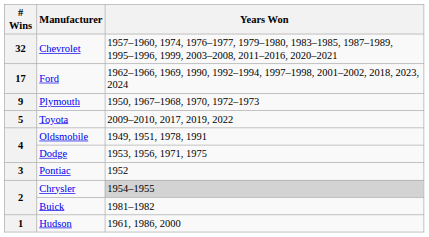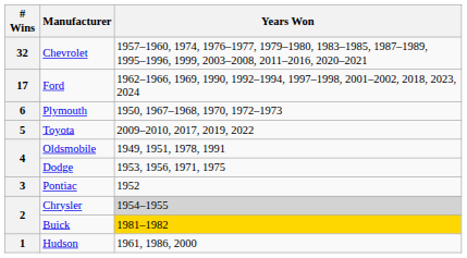 <table class="wikitable" style="font-size: 95%;">
 <tr>
 <th># Wins</th>
 <th>Manufacturer</th>
 <th>Years Won</th>
 </tr>
 <tr>
 <th>32</th>
 <td><a href='#'>Chevrolet</a></td>
 <td>1957–1960, 1974, 1976–1977, 1979–1980, 1983–1985, 1987–1989, 1995–1996, 1999, 2003–2008, 2011–2016, 2020–2021</td>
 </tr>
 <tr>
 <th>17</th>
 <td><a href='#'>Ford</a></td>
 <td>1962–1966, 1969, 1990, 1992–1994, 1997–1998, 2001–2002, 2018, 2023, 2024</td>
 </tr>
 <tr>
-<th>9</th>
+<th>6</th>
 <td><a href='#'>Plymouth</a></td>
 <td>1950, 1967–1968, 1970, 1972–1973</td>
 </tr>
 <tr>
 <th>5</th>
 <td><a href='#'>Toyota</a></td>
 <td>2009–2010, 2017, 2019, 2022</td>
 </tr>
 <tr>
 <th rowspan="2">4</th>
 <td><a href='#'>Oldsmobile</a></td>
 <td>1949, 1951, 1978, 1991</td>
 </tr>
 <tr>
 <td><a href='#'>Dodge</a></td>
 <td>1953, 1956, 1971, 1975</td>
 </tr>
 <tr>
 <th>3</th>
 <td><a href='#'>Pontiac</a></td>
 <td>1952</td>
 </tr>
 <tr>
 <th rowspan="2">2</th>
 <td><a href='#'>Chrysler</a></td>
 <td style="background: lightgrey;">1954–1955</td>
 </tr>
 <tr>
 <td><a href='#'>Buick</a></td>
-<td>1981–1982</td>
+<td style="background: gold;">1981–1982</td>
 </tr>
 <tr>
 <th>1</th>
 <td><a href='#'>Hudson</a></td>
 <td>1961, 1986, 2000</td>
 </tr>
 </table>
